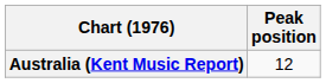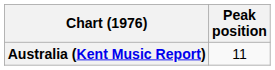 <table class="wikitable sortable plainrowheaders" style="text-align:center">
 <tr>
 <th>Chart (1976)</th>
 <th>Peak<br>position</th>
 </tr>
 <tr>
 <th scope="row">Australia (<a href='#'>Kent Music Report</a>)</th>
-<td>12</td>
+<td>11</td>
 </tr>
 </table>
